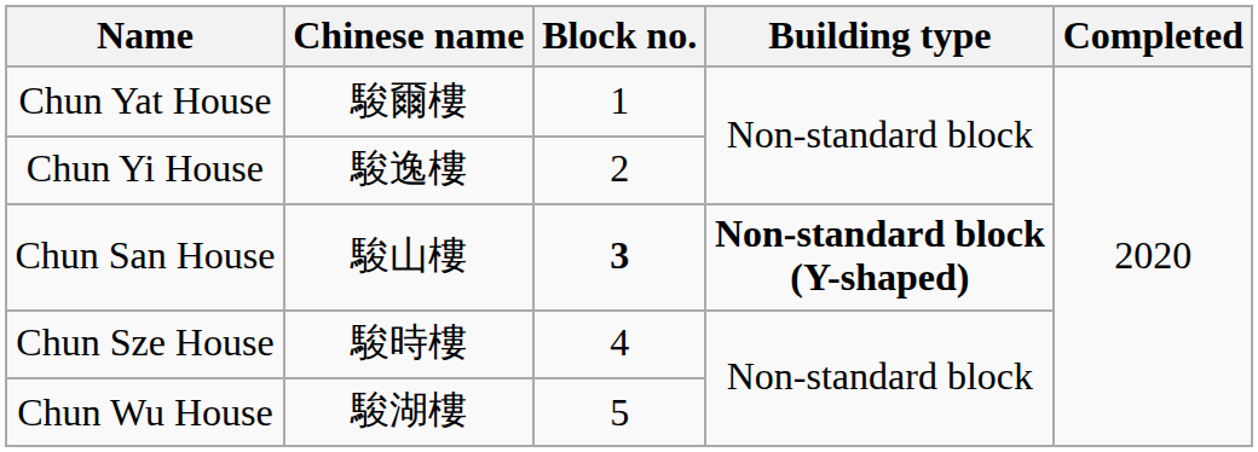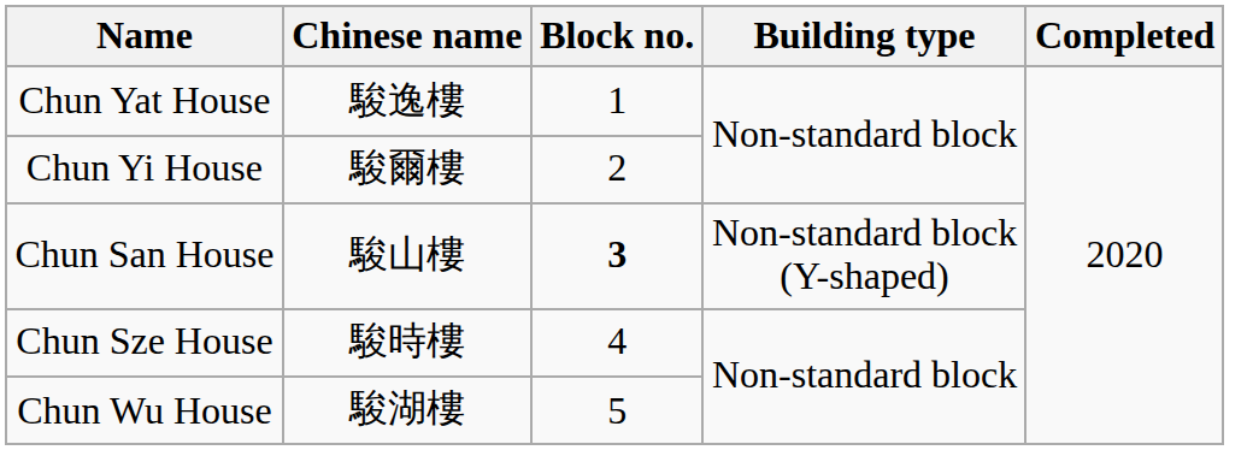 <table class="wikitable" style="text-align: center">
 <tr>
 <th>Name</th>
 <th>Chinese name</th>
 <th>Block no.</th>
 <th>Building type</th>
 <th>Completed</th>
 </tr>
 <tr>
 <td>Chun Yat House</td>
-<td>駿爾樓</td>
+<td>駿逸樓</td>
 <td>1</td>
 <td rowspan="2">Non-standard block</td>
 <td rowspan="5">2020</td>
 </tr>
 <tr>
 <td>Chun Yi House</td>
-<td>駿逸樓</td>
+<td>駿爾樓</td>
 <td>2</td>
 </tr>
 <tr>
 <td>Chun San House</td>
 <td>駿山樓</td>
 <td><strong>3</strong></td>
-<td><strong>Non-standard block<br>(Y-shaped)</strong></td>
+<td>Non-standard block<br>(Y-shaped)</td>
 </tr>
 <tr>
 <td>Chun Sze House</td>
 <td>駿時樓</td>
 <td>4</td>
 <td rowspan="2">Non-standard block</td>
 </tr>
 <tr>
 <td>Chun Wu House</td>
 <td>駿湖樓</td>
 <td>5</td>
 </tr>
 <tr>
 </tr>
 </table>
